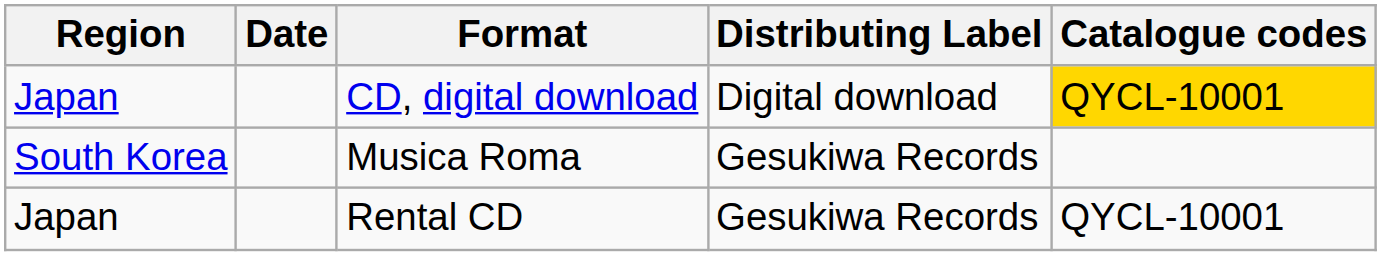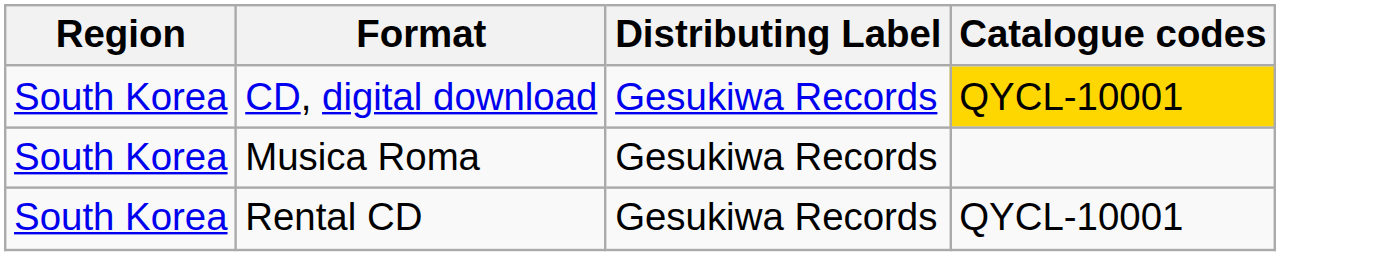 <table class="wikitable">
 <tr>
 <th>Region</th>
-<th>Date</th>
 <th>Format</th>
 <th>Distributing Label</th>
 <th>Catalogue codes</th>
 </tr>
 <tr>
-<td><a href='#'>Japan</a></td>
-<td></td>
+<td><a href='#'>South Korea</a></td>
 <td><a href='#'>CD</a>, <a href='#'>digital download</a></td>
-<td>Digital download</td>
+<td><a href='#'>Gesukiwa Records</a></td>
 <td style="background: gold;">QYCL-10001</td>
 </tr>
 <tr>
 <td><a href='#'>South Korea</a></td>
-<td></td>
 <td>Musica Roma</td>
 <td>Gesukiwa Records</td>
 <td></td>
 </tr>
 <tr>
-<td>Japan</td>
-<td></td>
+<td><a href='#'>South Korea</a></td>
 <td>Rental CD</td>
 <td>Gesukiwa Records</td>
 <td>QYCL-10001</td>
 </tr>
 </table>
